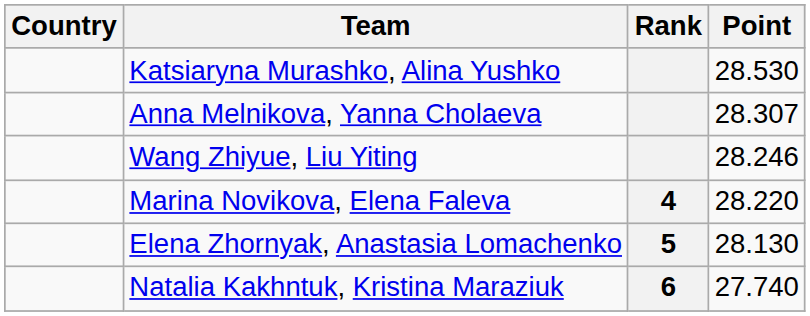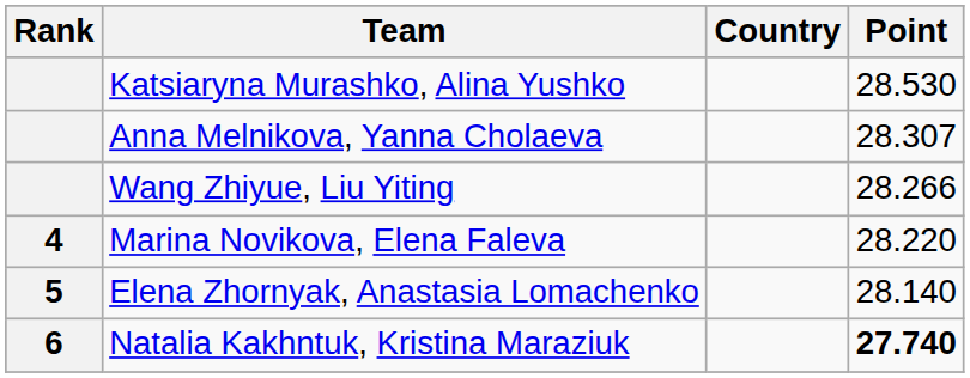 <table class="wikitable sortable">
 <tr>
+<th>Rank</th>
+<th>Team</th>
 <th>Country</th>
-<th>Team</th>
-<th>Rank</th>
 <th>Point</th>
 </tr>
 <tr>
+<th></th>
+<td><a href='#'>Katsiaryna Murashko</a>, <a href='#'>Alina Yushko</a></td>
 <td></td>
-<td><a href='#'>Katsiaryna Murashko</a>, <a href='#'>Alina Yushko</a></td>
-<th></th>
 <td>28.530</td>
 </tr>
 <tr>
+<th></th>
+<td><a href='#'>Anna Melnikova</a>, <a href='#'>Yanna Cholaeva</a></td>
 <td></td>
-<td><a href='#'>Anna Melnikova</a>, <a href='#'>Yanna Cholaeva</a></td>
-<th></th>
 <td>28.307</td>
 </tr>
 <tr>
+<th></th>
+<td><a href='#'>Wang Zhiyue</a>, <a href='#'>Liu Yiting</a></td>
 <td></td>
-<td><a href='#'>Wang Zhiyue</a>, <a href='#'>Liu Yiting</a></td>
-<th></th>
-<td>28.246</td>
+<td>28.266</td>
 </tr>
 <tr>
+<th>4</th>
+<td><a href='#'>Marina Novikova</a>, <a href='#'>Elena Faleva</a></td>
 <td></td>
-<td><a href='#'>Marina Novikova</a>, <a href='#'>Elena Faleva</a></td>
-<th>4</th>
 <td>28.220</td>
 </tr>
 <tr>
+<th>5</th>
+<td><a href='#'>Elena Zhornyak</a>, <a href='#'>Anastasia Lomachenko</a></td>
 <td></td>
-<td><a href='#'>Elena Zhornyak</a>, <a href='#'>Anastasia Lomachenko</a></td>
-<th>5</th>
-<td>28.130</td>
+<td>28.140</td>
 </tr>
 <tr>
+<th>6</th>
+<td><a href='#'>Natalia Kakhntuk</a>, <a href='#'>Kristina Maraziuk</a></td>
 <td></td>
-<td><a href='#'>Natalia Kakhntuk</a>, <a href='#'>Kristina Maraziuk</a></td>
-<th>6</th>
-<td>27.740</td>
+<td><strong>27.740</strong></td>
 </tr>
 </table>
